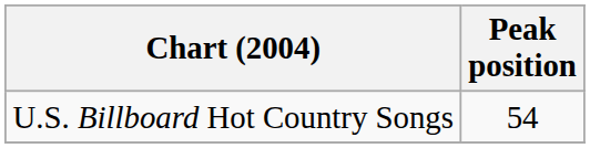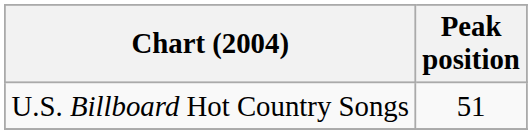 <table class="wikitable sortable">
 <tr>
 <th>Chart (2004)</th>
 <th>Peak<br>position</th>
 </tr>
 <tr>
 <td align="left">U.S. <em>Billboard</em> Hot Country Songs</td>
-<td align="center">54</td>
+<td align="center">51</td>
 </tr>
 <tr>
 </tr>
 </table>
